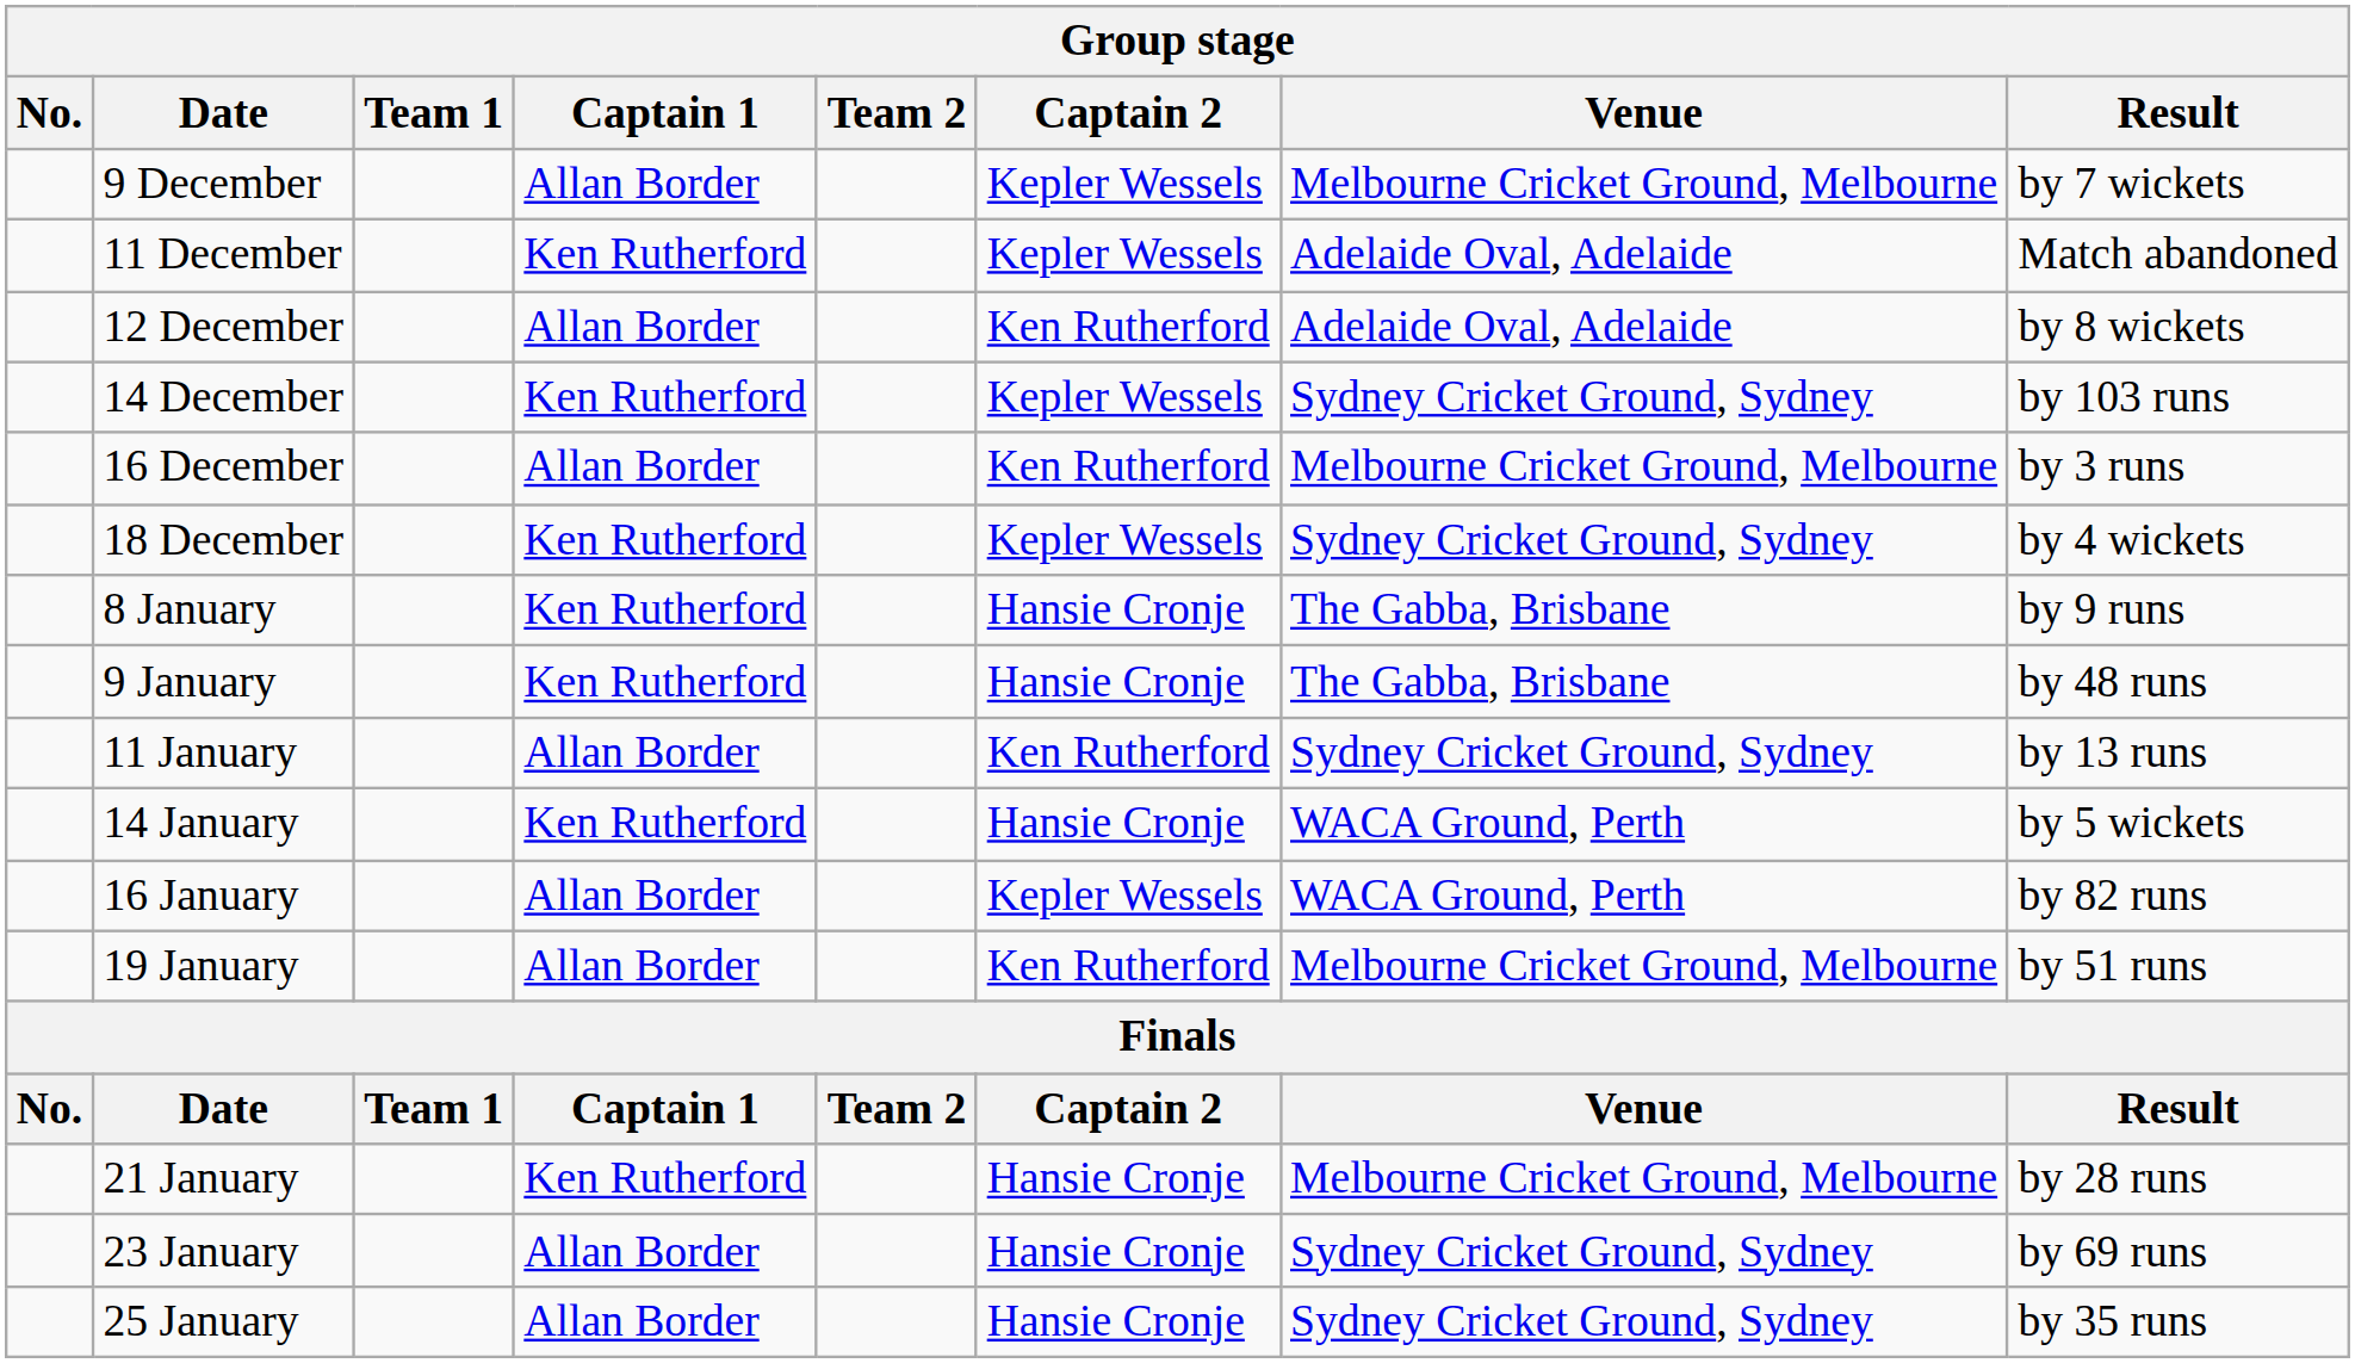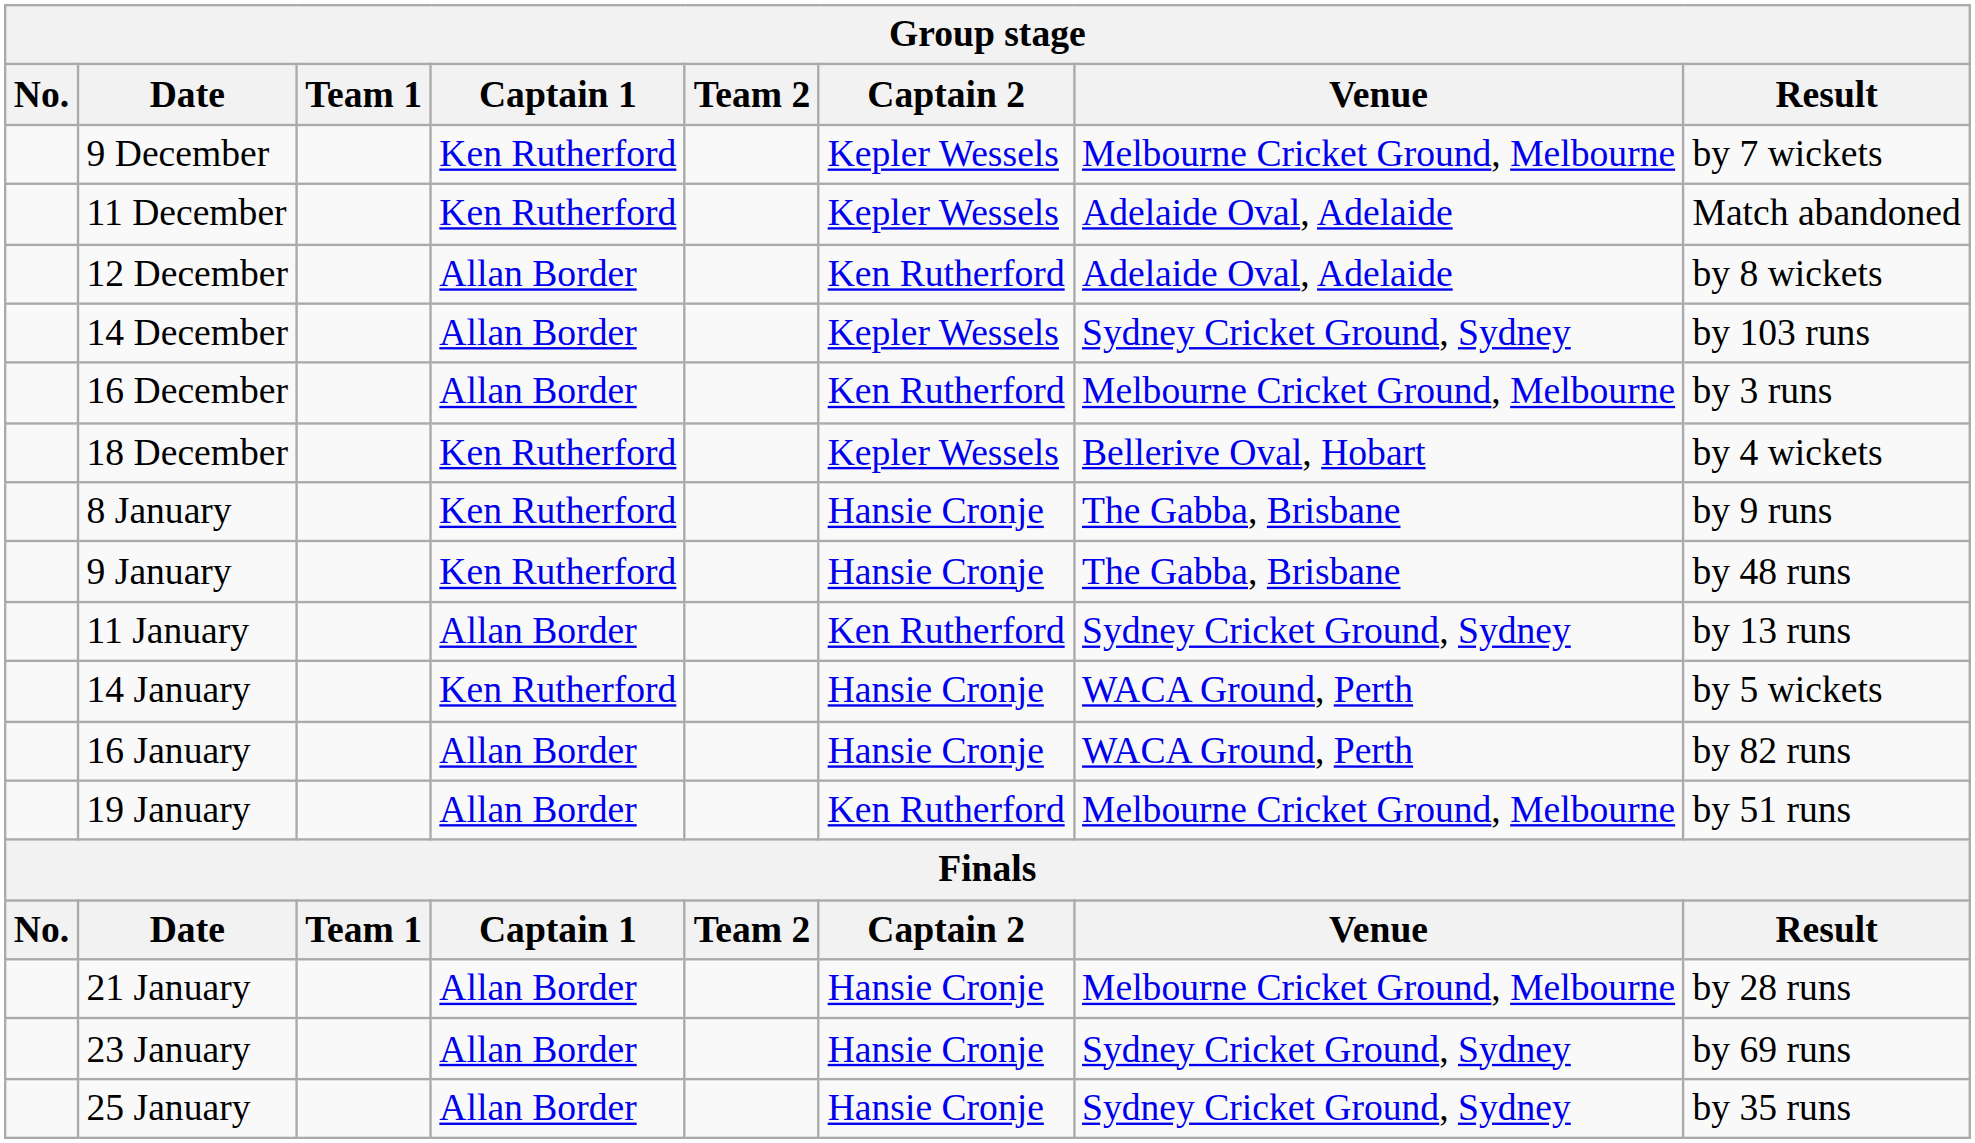 <table class="wikitable">
 <tr>
 <th colspan="9">Group stage</th>
 </tr>
 <tr>
 <th>No.</th>
 <th>Date</th>
 <th>Team 1</th>
 <th>Captain 1</th>
 <th>Team 2</th>
 <th>Captain 2</th>
 <th>Venue</th>
 <th>Result</th>
 </tr>
 <tr>
 <td></td>
 <td>9 December</td>
 <td></td>
-<td><a href='#'>Allan Border</a></td>
+<td><a href='#'>Ken Rutherford</a></td>
 <td></td>
 <td><a href='#'>Kepler Wessels</a></td>
 <td><a href='#'>Melbourne Cricket Ground</a>, <a href='#'>Melbourne</a></td>
 <td> by 7 wickets</td>
 </tr>
 <tr>
 <td></td>
 <td>11 December</td>
 <td></td>
 <td><a href='#'>Ken Rutherford</a></td>
 <td></td>
 <td><a href='#'>Kepler Wessels</a></td>
 <td><a href='#'>Adelaide Oval</a>, <a href='#'>Adelaide</a></td>
 <td>Match abandoned</td>
 </tr>
 <tr>
 <td></td>
 <td>12 December</td>
 <td></td>
 <td><a href='#'>Allan Border</a></td>
 <td></td>
 <td><a href='#'>Ken Rutherford</a></td>
 <td><a href='#'>Adelaide Oval</a>, <a href='#'>Adelaide</a></td>
 <td> by 8 wickets</td>
 </tr>
 <tr>
 <td></td>
 <td>14 December</td>
 <td></td>
-<td><a href='#'>Ken Rutherford</a></td>
+<td><a href='#'>Allan Border</a></td>
 <td></td>
 <td><a href='#'>Kepler Wessels</a></td>
 <td><a href='#'>Sydney Cricket Ground</a>, <a href='#'>Sydney</a></td>
 <td> by 103 runs</td>
 </tr>
 <tr>
 <td></td>
 <td>16 December</td>
 <td></td>
 <td><a href='#'>Allan Border</a></td>
 <td></td>
 <td><a href='#'>Ken Rutherford</a></td>
 <td><a href='#'>Melbourne Cricket Ground</a>, <a href='#'>Melbourne</a></td>
 <td> by 3 runs</td>
 </tr>
 <tr>
 <td></td>
 <td>18 December</td>
 <td></td>
 <td><a href='#'>Ken Rutherford</a></td>
 <td></td>
 <td><a href='#'>Kepler Wessels</a></td>
-<td><a href='#'>Sydney Cricket Ground</a>, <a href='#'>Sydney</a></td>
+<td><a href='#'>Bellerive Oval</a>, <a href='#'>Hobart</a></td>
 <td> by 4 wickets</td>
 </tr>
 <tr>
 <td></td>
 <td>8 January</td>
 <td></td>
 <td><a href='#'>Ken Rutherford</a></td>
 <td></td>
 <td><a href='#'>Hansie Cronje</a></td>
 <td><a href='#'>The Gabba</a>, <a href='#'>Brisbane</a></td>
 <td> by 9 runs</td>
 </tr>
 <tr>
 <td></td>
 <td>9 January</td>
 <td></td>
 <td><a href='#'>Ken Rutherford</a></td>
 <td></td>
 <td><a href='#'>Hansie Cronje</a></td>
 <td><a href='#'>The Gabba</a>, <a href='#'>Brisbane</a></td>
 <td> by 48 runs</td>
 </tr>
 <tr>
 <td></td>
 <td>11 January</td>
 <td></td>
 <td><a href='#'>Allan Border</a></td>
 <td></td>
 <td><a href='#'>Ken Rutherford</a></td>
 <td><a href='#'>Sydney Cricket Ground</a>, <a href='#'>Sydney</a></td>
 <td> by 13 runs</td>
 </tr>
 <tr>
 <td></td>
 <td>14 January</td>
 <td></td>
 <td><a href='#'>Ken Rutherford</a></td>
 <td></td>
 <td><a href='#'>Hansie Cronje</a></td>
 <td><a href='#'>WACA Ground</a>, <a href='#'>Perth</a></td>
 <td> by 5 wickets</td>
 </tr>
 <tr>
 <td></td>
 <td>16 January</td>
 <td></td>
 <td><a href='#'>Allan Border</a></td>
 <td></td>
-<td><a href='#'>Kepler Wessels</a></td>
+<td><a href='#'>Hansie Cronje</a></td>
 <td><a href='#'>WACA Ground</a>, <a href='#'>Perth</a></td>
 <td> by 82 runs</td>
 </tr>
 <tr>
 <td></td>
 <td>19 January</td>
 <td></td>
 <td><a href='#'>Allan Border</a></td>
 <td></td>
 <td><a href='#'>Ken Rutherford</a></td>
 <td><a href='#'>Melbourne Cricket Ground</a>, <a href='#'>Melbourne</a></td>
 <td> by 51 runs</td>
 </tr>
 <tr>
 <th colspan="9">Finals</th>
 </tr>
 <tr>
 <th>No.</th>
 <th>Date</th>
 <th>Team 1</th>
 <th>Captain 1</th>
 <th>Team 2</th>
 <th>Captain 2</th>
 <th>Venue</th>
 <th>Result</th>
 </tr>
 <tr>
 <td></td>
 <td>21 January</td>
 <td></td>
-<td><a href='#'>Ken Rutherford</a></td>
+<td><a href='#'>Allan Border</a></td>
 <td></td>
 <td><a href='#'>Hansie Cronje</a></td>
 <td><a href='#'>Melbourne Cricket Ground</a>, <a href='#'>Melbourne</a></td>
 <td> by 28 runs</td>
 </tr>
 <tr>
 <td></td>
 <td>23 January</td>
 <td></td>
 <td><a href='#'>Allan Border</a></td>
 <td></td>
 <td><a href='#'>Hansie Cronje</a></td>
 <td><a href='#'>Sydney Cricket Ground</a>, <a href='#'>Sydney</a></td>
 <td> by 69 runs</td>
 </tr>
 <tr>
 <td></td>
 <td>25 January</td>
 <td></td>
 <td><a href='#'>Allan Border</a></td>
 <td></td>
 <td><a href='#'>Hansie Cronje</a></td>
 <td><a href='#'>Sydney Cricket Ground</a>, <a href='#'>Sydney</a></td>
 <td> by 35 runs</td>
 </tr>
 </table>
